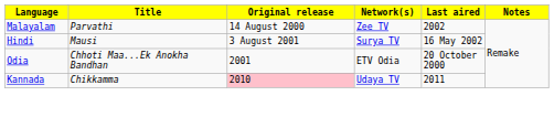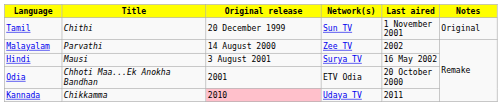 <table class="wikitable sortable" style="width: 90%; margin-right: 0;">
 <tr>
 <th style="background:yellow; width:10%;">Language</th>
 <th style="background:yellow; width:25%;">Title</th>
 <th style="background:yellow; width:20%;">Original release</th>
 <th style="background:yellow; width:10%;">Network(s)</th>
 <th style="background:yellow; width:10%;">Last aired</th>
 <th style="background:yellow; width:10%;">Notes</th>
+</tr>
+<tr>
+<td><a href='#'>Tamil</a></td>
+<td><em>Chithi</em></td>
+<td>20 December 1999</td>
+<td><a href='#'>Sun TV</a></td>
+<td>1 November 2001</td>
+<td>Original</td>
 </tr>
 <tr>
 <td><a href='#'>Malayalam</a></td>
 <td><em>Parvathi</em></td>
 <td>14 August 2000</td>
 <td><a href='#'>Zee TV</a></td>
 <td>2002</td>
 <td rowspan="4">Remake</td>
 </tr>
 <tr>
 <td><a href='#'>Hindi</a></td>
 <td><em>Mausi</em></td>
 <td>3 August 2001</td>
 <td><a href='#'>Surya TV</a></td>
 <td>16 May 2002</td>
 </tr>
 <tr>
 <td><a href='#'>Odia</a></td>
 <td><em>Chhoti Maa...Ek Anokha Bandhan</em></td>
 <td>2001</td>
 <td>ETV Odia</td>
 <td>20 October 2000</td>
 </tr>
 <tr>
 <td><a href='#'>Kannada</a></td>
 <td><em>Chikkamma</em></td>
 <td style="background: pink;">2010</td>
 <td><a href='#'>Udaya TV</a></td>
 <td>2011</td>
 </tr>
 </table>
